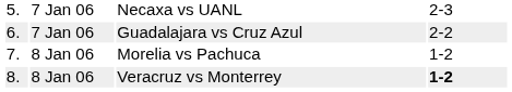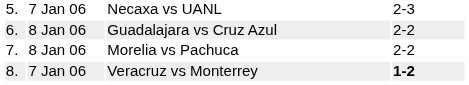 <table>
 <tr>
 <td width="20">5.</td>
 <td width="80">7 Jan 06</td>
 <td width="300">Necaxa vs UANL</td>
 <td width="75">2-3</td>
 </tr>
 <tr bgcolor=#eeeeee>
 <td>6.</td>
-<td>7 Jan 06</td>
+<td>8 Jan 06</td>
 <td>Guadalajara vs Cruz Azul</td>
 <td>2-2</td>
 </tr>
 <tr>
 <td width="20">7.</td>
 <td width="80">8 Jan 06</td>
 <td width="300">Morelia vs Pachuca</td>
-<td width="75">1-2</td>
+<td>2-2</td>
 </tr>
 <tr bgcolor=#eeeeee>
 <td>8.</td>
-<td>8 Jan 06</td>
+<td>7 Jan 06</td>
 <td>Veracruz vs Monterrey</td>
 <td><strong>1-2</strong></td>
 </tr>
 </table>
